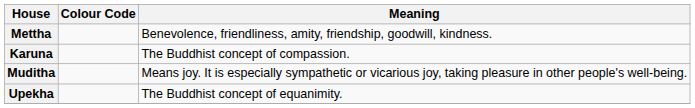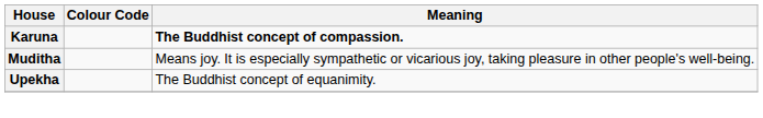 <table class="wikitable">
 <tr>
 <th>House</th>
 <th>Colour Code</th>
 <th>Meaning</th>
 </tr>
 <tr>
-<th>Mettha</th>
-<td></td>
-<td>Benevolence, friendliness, amity, friendship, goodwill, kindness.</td>
-</tr>
-<tr>
 <th>Karuna</th>
 <td></td>
-<td>The Buddhist concept of compassion.</td>
+<td><strong>The Buddhist concept of compassion.</strong></td>
 </tr>
 <tr>
 <th>Muditha</th>
 <td></td>
 <td>Means joy. It is especially sympathetic or vicarious joy, taking pleasure in other people's well-being.</td>
 </tr>
 <tr>
 <th>Upekha</th>
 <td></td>
 <td>The Buddhist concept of equanimity.</td>
 </tr>
 <tr>
 </tr>
 </table>
